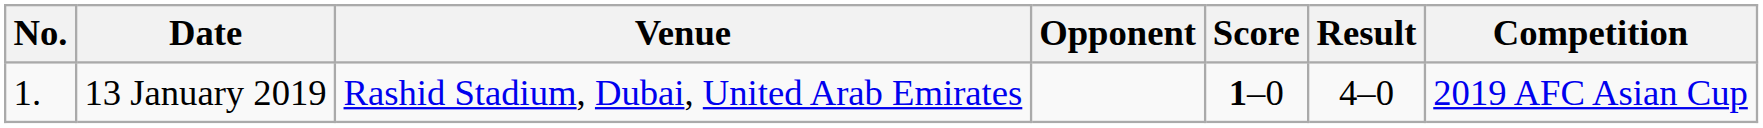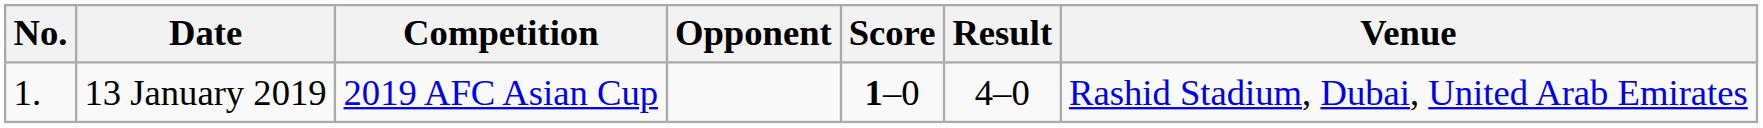 <table class="wikitable" style="font-size:100%;">
 <tr>
 <th>No.</th>
 <th>Date</th>
-<th>Venue</th>
+<th>Competition</th>
 <th>Opponent</th>
 <th>Score</th>
 <th>Result</th>
-<th>Competition</th>
+<th>Venue</th>
 </tr>
 <tr>
 <td>1.</td>
 <td>13 January 2019</td>
-<td><a href='#'>Rashid Stadium</a>, <a href='#'>Dubai</a>, <a href='#'>United Arab Emirates</a></td>
+<td><a href='#'>2019 AFC Asian Cup</a></td>
 <td></td>
 <td align=center><strong>1</strong>–0</td>
 <td align=center>4–0</td>
-<td><a href='#'>2019 AFC Asian Cup</a></td>
+<td><a href='#'>Rashid Stadium</a>, <a href='#'>Dubai</a>, <a href='#'>United Arab Emirates</a></td>
 </tr>
 </table>
